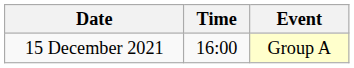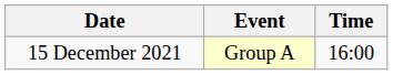 <table class = "wikitable" style="text-align:center;">
 <tr>
 <th width=150>Date</th>
+<th width=80>Event</th>
 <th width=50>Time</th>
-<th width=80>Event</th>
 </tr>
 <tr>
 <td>15 December 2021</td>
+<td bgcolor=ffffcc>Group A</td>
 <td>16:00</td>
-<td bgcolor=ffffcc>Group A</td>
 </tr>
 </table>
